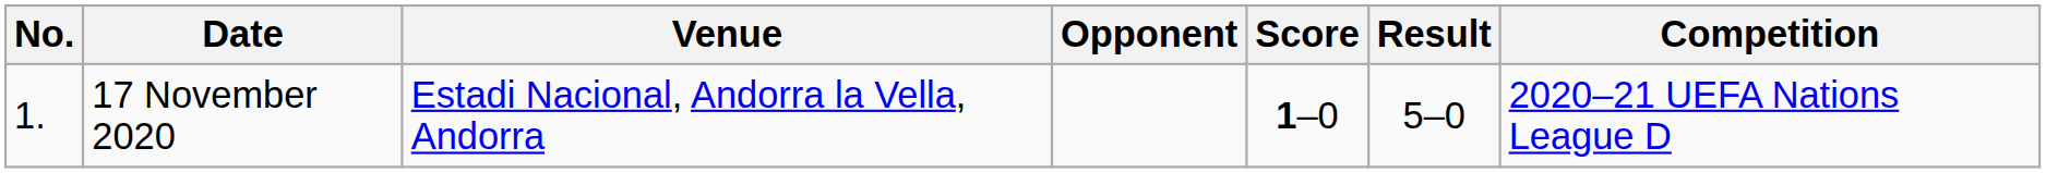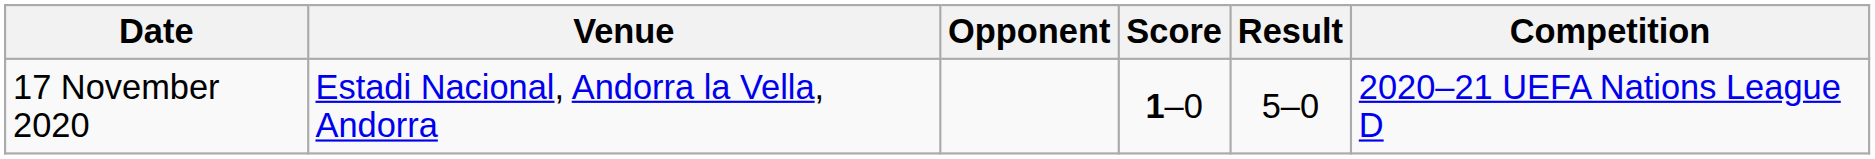 <table class="wikitable">
 <tr>
-<th>No.</th>
 <th>Date</th>
 <th>Venue</th>
 <th>Opponent</th>
 <th>Score</th>
 <th>Result</th>
 <th>Competition</th>
 </tr>
 <tr>
-<td>1.</td>
 <td>17 November 2020</td>
 <td><a href='#'>Estadi Nacional</a>, <a href='#'>Andorra la Vella</a>, <a href='#'>Andorra</a></td>
 <td></td>
 <td align=center><strong>1</strong>–0</td>
 <td align=center>5–0</td>
 <td><a href='#'>2020–21 UEFA Nations League D</a></td>
 </tr>
 </table>
